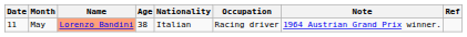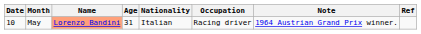 <table class="wikitable" style="font-size:85%;">
 <tr>
 <th>Date</th>
 <th>Month</th>
 <th>Name</th>
 <th>Age</th>
 <th>Nationality</th>
 <th>Occupation</th>
 <th>Note</th>
 <th>Ref</th>
 </tr>
 <tr>
-<td>11</td>
+<td>10</td>
 <td>May</td>
 <td style="background: lightsalmon;"><a href='#'>Lorenzo Bandini</a></td>
-<td>38</td>
+<td>31</td>
 <td>Italian</td>
 <td>Racing driver</td>
 <td><a href='#'>1964 Austrian Grand Prix</a> winner.</td>
 <td></td>
 </tr>
 </table>
